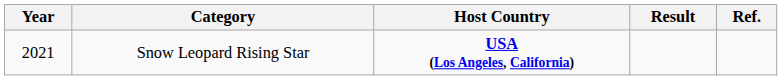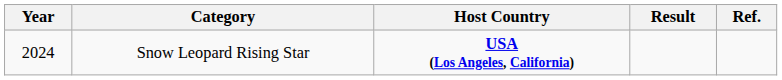 <table class="wikitable sortable" style="text-align:center; width:60%;">
 <tr>
 <th>Year</th>
 <th>Category</th>
 <th>Host Country</th>
 <th>Result</th>
 <th>Ref.</th>
 </tr>
 <tr>
-<td>2021</td>
+<td>2024</td>
 <td>Snow Leopard Rising Star</td>
 <td><strong><a href='#'>USA</a><br><small>(<a href='#'>Los Angeles</a>, <a href='#'>California</a>)</small></strong></td>
 <td></td>
 <td align="center"></td>
 </tr>
 </table>
